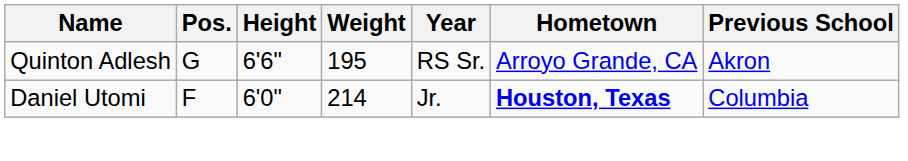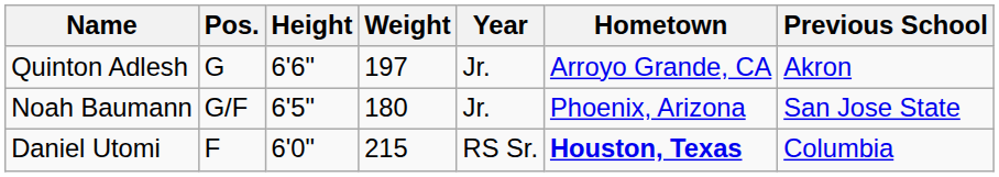 <table class="wikitable sortable">
 <tr>
 <th>Name</th>
 <th>Pos.</th>
 <th>Height</th>
 <th>Weight</th>
 <th>Year</th>
 <th>Hometown</th>
 <th class="unsortable">Previous School</th>
 </tr>
 <tr>
 <td sortname>Quinton Adlesh</td>
 <td>G</td>
 <td>6'6"</td>
-<td>195</td>
-<td>RS Sr.</td>
+<td>197</td>
+<td>Jr.</td>
 <td><a href='#'>Arroyo Grande, CA</a></td>
 <td><a href='#'>Akron</a></td>
+</tr>
+<tr>
+<td sortname>Noah Baumann</td>
+<td>G/F</td>
+<td>6'5"</td>
+<td>180</td>
+<td>Jr.</td>
+<td><a href='#'>Phoenix, Arizona</a></td>
+<td><a href='#'>San Jose State</a></td>
 </tr>
 <tr>
 <td sortname>Daniel Utomi</td>
 <td>F</td>
 <td>6'0"</td>
-<td>214</td>
-<td>Jr.</td>
+<td>215</td>
+<td>RS Sr.</td>
 <td><strong><a href='#'>Houston, Texas</a></strong></td>
 <td><a href='#'>Columbia</a></td>
 </tr>
 </table>
